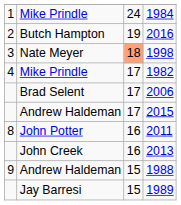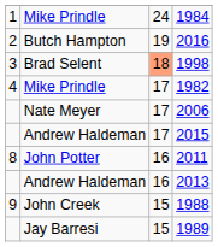 <table class="wikitable">
 <tr>
 </tr>
 <tr>
 <td>1</td>
 <td><a href='#'>Mike Prindle</a></td>
 <td>24</td>
 <td><a href='#'>1984</a></td>
 </tr>
 <tr>
 <td>2</td>
 <td>Butch Hampton</td>
 <td>19</td>
 <td><a href='#'>2016</a></td>
 </tr>
 <tr>
 <td>3</td>
-<td>Nate Meyer</td>
+<td>Brad Selent</td>
 <td style="background: lightsalmon;">18</td>
 <td><a href='#'>1998</a></td>
 </tr>
 <tr>
 <td>4</td>
 <td><a href='#'>Mike Prindle</a></td>
 <td>17</td>
 <td><a href='#'>1982</a></td>
 </tr>
 <tr>
 <td></td>
-<td>Brad Selent</td>
+<td>Nate Meyer</td>
 <td>17</td>
 <td><a href='#'>2006</a></td>
 </tr>
 <tr>
 <td></td>
 <td>Andrew Haldeman</td>
 <td>17</td>
 <td><a href='#'>2015</a></td>
 </tr>
 <tr>
 <td>8</td>
 <td><a href='#'>John Potter</a></td>
 <td>16</td>
 <td><a href='#'>2011</a></td>
 </tr>
 <tr>
 <td></td>
-<td>John Creek</td>
+<td>Andrew Haldeman</td>
 <td>16</td>
 <td><a href='#'>2013</a></td>
 </tr>
 <tr>
 <td>9</td>
-<td>Andrew Haldeman</td>
+<td>John Creek</td>
 <td>15</td>
 <td><a href='#'>1988</a></td>
 </tr>
 <tr>
 <td></td>
 <td>Jay Barresi</td>
 <td>15</td>
 <td><a href='#'>1989</a></td>
 </tr>
 </table>
